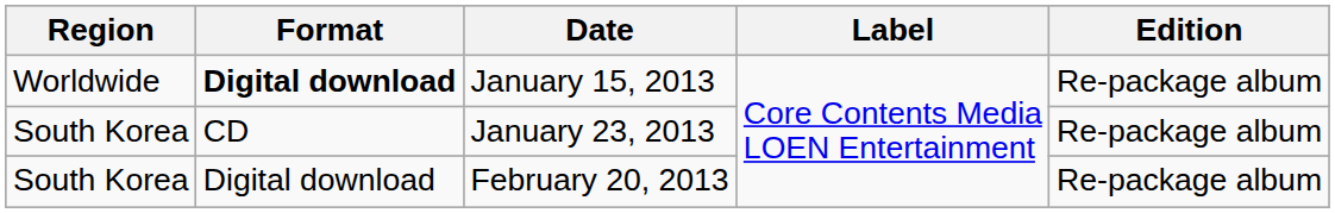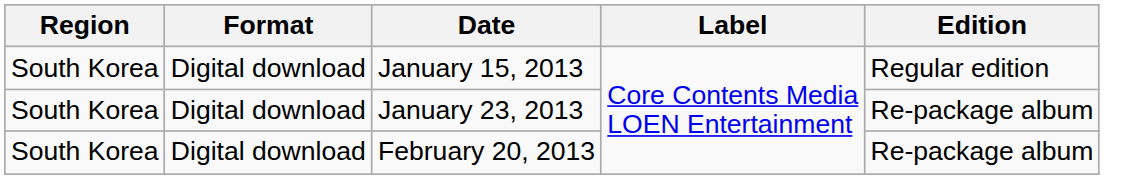 <table class="wikitable">
 <tr>
 <th>Region</th>
 <th>Format</th>
 <th>Date</th>
 <th>Label</th>
 <th>Edition</th>
 </tr>
 <tr>
-<td>Worldwide</td>
-<td><strong>Digital download</strong></td>
+<td>South Korea</td>
+<td>Digital download</td>
 <td>January 15, 2013</td>
 <td rowspan="3"><a href='#'>Core Contents Media</a><br><a href='#'>LOEN Entertainment</a></td>
-<td>Re-package album</td>
+<td>Regular edition</td>
 </tr>
 <tr>
 <td>South Korea</td>
-<td>CD</td>
+<td>Digital download</td>
 <td>January 23, 2013</td>
 <td>Re-package album</td>
 </tr>
 <tr>
 <td>South Korea</td>
 <td>Digital download</td>
 <td>February 20, 2013</td>
 <td>Re-package album</td>
 </tr>
 </table>
